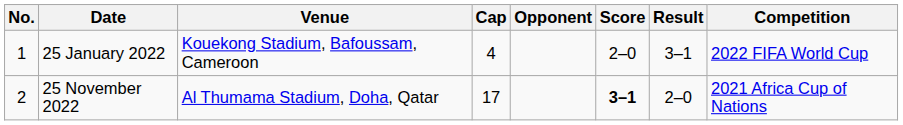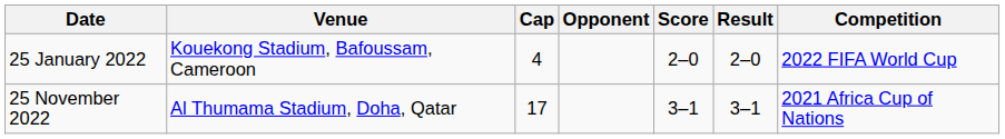 <table class="wikitable sortable">
 <tr>
-<th scope="col">No.</th>
 <th scope="col">Date</th>
 <th scope="col">Venue</th>
 <th scope="col">Cap</th>
 <th scope="col">Opponent</th>
 <th scope="col">Score</th>
 <th scope="col">Result</th>
 <th scope="col">Competition</th>
 </tr>
 <tr>
-<td align="center">1</td>
 <td>25 January 2022</td>
 <td><a href='#'>Kouekong Stadium</a>, <a href='#'>Bafoussam</a>, Cameroon</td>
 <td align="center">4</td>
 <td></td>
 <td align="center">2–0</td>
-<td align="center">3–1</td>
+<td align="center">2–0</td>
 <td><a href='#'>2022 FIFA World Cup</a></td>
 </tr>
 <tr>
-<td align="center">2</td>
 <td>25 November 2022</td>
 <td><a href='#'>Al Thumama Stadium</a>, <a href='#'>Doha</a>, Qatar</td>
 <td align="center">17</td>
 <td></td>
-<td align="center"><strong>3–1</strong></td>
-<td align="center">2–0</td>
+<td align="center">3–1</td>
+<td align="center">3–1</td>
 <td><a href='#'>2021 Africa Cup of Nations</a></td>
 </tr>
 </table>
